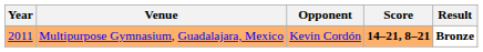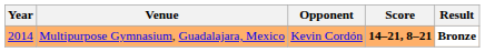 <table class="sortable wikitable" style="font-size: 90%;">
 <tr>
 <th>Year</th>
 <th>Venue</th>
 <th>Opponent</th>
 <th>Score</th>
 <th>Result</th>
 </tr>
 <tr style="background:#FFB069">
-<td align="center"><a href='#'>2011</a></td>
+<td align="center"><a href='#'>2014</a></td>
 <td align="left"><a href='#'>Multipurpose Gymnasium</a>, <a href='#'>Guadalajara, Mexico</a></td>
 <td align="left"> <a href='#'>Kevin Cordón</a></td>
 <td align="left"><strong>14–21, 8–21</strong></td>
 <td style="text-align:left; background:white"> <strong>Bronze</strong></td>
 </tr>
 </table>
